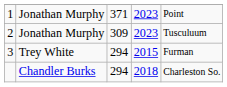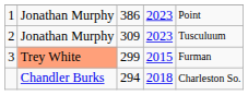 <table class="wikitable">
 <tr>
 </tr>
 <tr>
 <td>1</td>
 <td>Jonathan Murphy</td>
-<td><abbr>371</abbr></td>
+<td><abbr>386</abbr></td>
 <td><a href='#'>2023</a></td>
 <td style="font-size:80%;">Point</td>
 </tr>
 <tr>
 <td>2</td>
 <td>Jonathan Murphy</td>
 <td><abbr>309</abbr></td>
 <td><a href='#'>2023</a></td>
 <td style="font-size:80%;">Tusculuum</td>
 </tr>
 <tr>
 <td>3</td>
-<td>Trey White</td>
-<td><abbr>294</abbr></td>
+<td style="background: lightsalmon;">Trey White</td>
+<td><abbr>299</abbr></td>
 <td><a href='#'>2015</a></td>
 <td style="font-size:80%;">Furman</td>
 </tr>
 <tr>
 <td></td>
 <td><a href='#'>Chandler Burks</a></td>
 <td><abbr>294</abbr></td>
 <td><a href='#'>2018</a></td>
 <td style="font-size:80%;">Charleston So.</td>
 </tr>
 </table>
